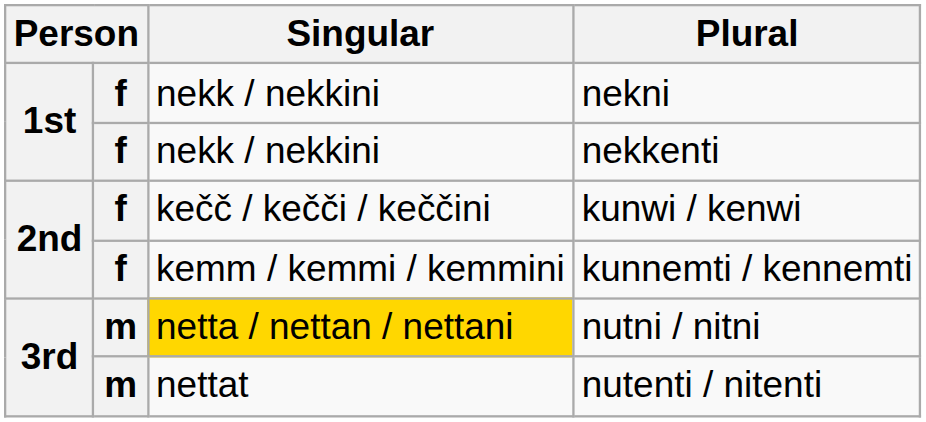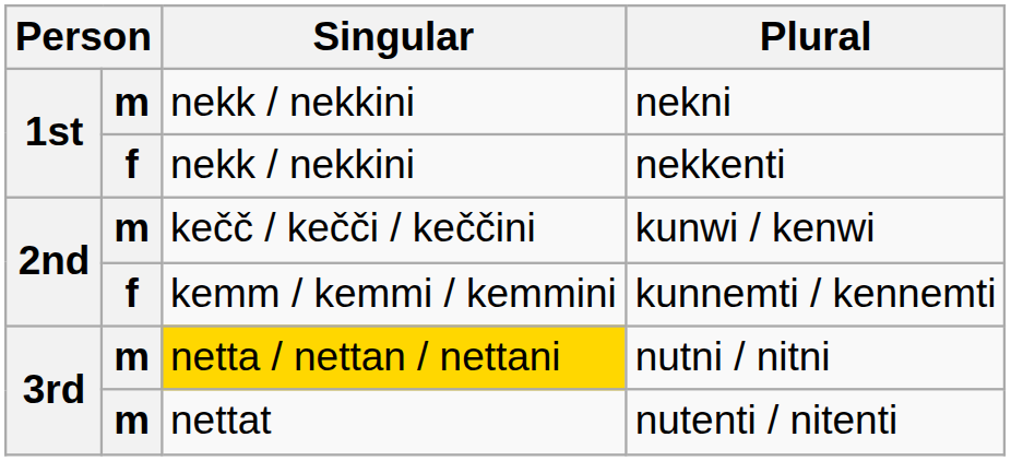 <table class="wikitable">
 <tr>
 <th colspan="2">Person</th>
 <th>Singular</th>
 <th>Plural</th>
 </tr>
 <tr>
 <th rowspan="2">1st</th>
-<th>f</th>
+<th>m</th>
 <td>nekk / nekkini</td>
 <td>nekni</td>
 </tr>
 <tr>
 <th>f</th>
 <td>nekk / nekkini</td>
 <td>nekkenti</td>
 </tr>
 <tr>
 <th rowspan="2">2nd</th>
-<th>f</th>
+<th>m</th>
 <td>kečč / kečči / keččini</td>
 <td>kunwi / kenwi</td>
 </tr>
 <tr>
 <th>f</th>
 <td>kemm / kemmi / kemmini</td>
 <td>kunnemti / kennemti</td>
 </tr>
 <tr>
 <th rowspan="2">3rd</th>
 <th>m</th>
 <td style="background: gold;">netta / nettan / nettani</td>
 <td>nutni / nitni</td>
 </tr>
 <tr>
 <th>m</th>
 <td>nettat</td>
 <td>nutenti / nitenti</td>
 </tr>
 </table>
